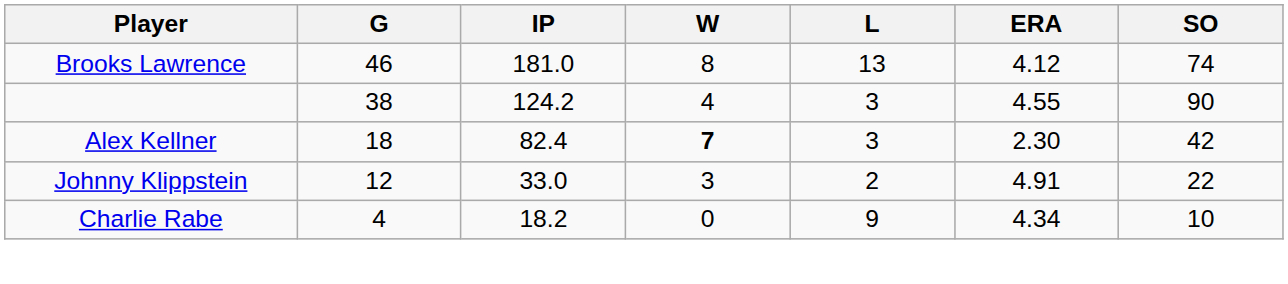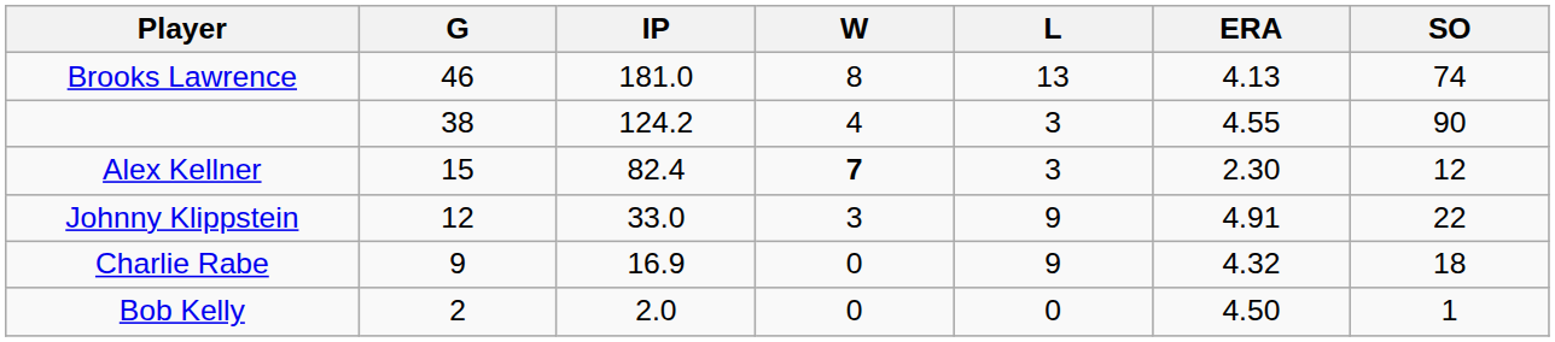 <table class="wikitable sortable">
 <tr>
 <th bgcolor="#DDDDFF" width="16%">Player</th>
 <th bgcolor="#DDDDFF" width="9%">G</th>
 <th bgcolor="#DDDDFF" width="9%">IP</th>
 <th bgcolor="#DDDDFF" width="9%">W</th>
 <th bgcolor="#DDDDFF" width="9%">L</th>
 <th bgcolor="#DDDDFF" width="9%">ERA</th>
 <th bgcolor="#DDDDFF" width="9%">SO</th>
 </tr>
 <tr align="center">
 <td><a href='#'>Brooks Lawrence</a></td>
 <td>46</td>
 <td>181.0</td>
 <td>8</td>
 <td>13</td>
-<td>4.12</td>
+<td>4.13</td>
 <td>74</td>
 </tr>
 <tr align="center">
 <td></td>
 <td>38</td>
 <td>124.2</td>
 <td>4</td>
 <td>3</td>
 <td>4.55</td>
 <td>90</td>
 </tr>
 <tr align="center">
 <td><a href='#'>Alex Kellner</a></td>
-<td>18</td>
+<td>15</td>
 <td>82.4</td>
 <td><strong>7</strong></td>
 <td>3</td>
 <td>2.30</td>
-<td>42</td>
+<td>12</td>
 </tr>
 <tr align="center">
 <td><a href='#'>Johnny Klippstein</a></td>
 <td>12</td>
 <td>33.0</td>
 <td>3</td>
-<td>2</td>
+<td>9</td>
 <td>4.91</td>
 <td>22</td>
 </tr>
 <tr align="center">
 <td><a href='#'>Charlie Rabe</a></td>
-<td>4</td>
-<td>18.2</td>
+<td>9</td>
+<td>16.9</td>
 <td>0</td>
 <td>9</td>
-<td>4.34</td>
-<td>10</td>
+<td>4.32</td>
+<td>18</td>
+</tr>
+<tr align="center">
+<td><a href='#'>Bob Kelly</a></td>
+<td>2</td>
+<td>2.0</td>
+<td>0</td>
+<td>0</td>
+<td>4.50</td>
+<td>1</td>
 </tr>
 </table>
